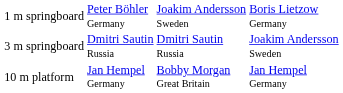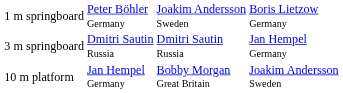 <table>
 <tr>
 <td>1 m springboard</td>
 <td> <a href='#'>Peter Böhler</a><br><small>Germany</small></td>
 <td> <a href='#'>Joakim Andersson</a><br><small>Sweden</small></td>
 <td> <a href='#'>Boris Lietzow</a><br><small>Germany</small></td>
 </tr>
 <tr>
 <td>3 m springboard</td>
 <td> <a href='#'>Dmitri Sautin</a><br><small>Russia</small></td>
 <td> <a href='#'>Dmitri Sautin</a><br><small>Russia</small></td>
-<td> <a href='#'>Joakim Andersson</a><br><small>Sweden</small></td>
+<td> <a href='#'>Jan Hempel</a><br><small>Germany</small></td>
 </tr>
 <tr>
 <td>10 m platform</td>
 <td> <a href='#'>Jan Hempel</a><br><small>Germany</small></td>
 <td> <a href='#'>Bobby Morgan</a><br><small>Great Britain</small></td>
-<td> <a href='#'>Jan Hempel</a><br><small>Germany</small></td>
+<td> <a href='#'>Joakim Andersson</a><br><small>Sweden</small></td>
 </tr>
 </table>
